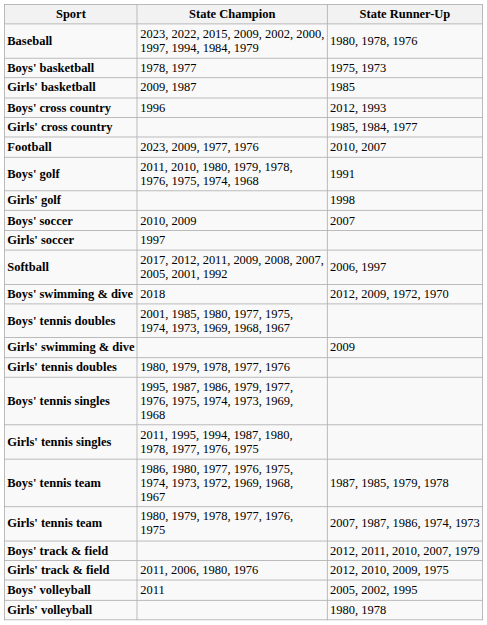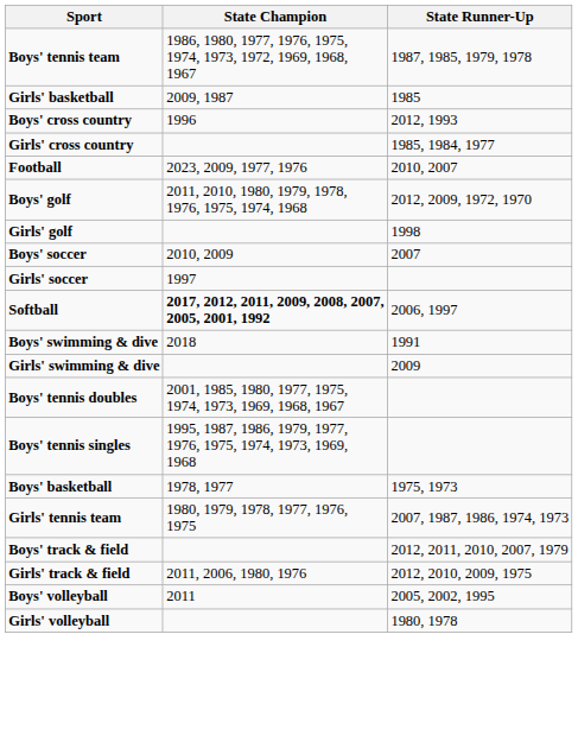 <table class="wikitable">
 <tr>
 <th>Sport</th>
 <th>State Champion</th>
 <th>State Runner-Up</th>
 </tr>
 <tr>
-<td><strong>Baseball</strong></td>
-<td>2023, 2022, 2015, 2009, 2002, 2000,<br>1997, 1994, 1984, 1979</td>
-<td>1980, 1978, 1976</td>
-</tr>
-<tr>
-<td><strong>Boys' basketball</strong></td>
-<td>1978, 1977</td>
-<td>1975, 1973</td>
+<td><strong>Boys' tennis team</strong></td>
+<td>1986, 1980, 1977, 1976, 1975, <br> 1974, 1973, 1972, 1969, 1968, <br> 1967</td>
+<td>1987, 1985, 1979, 1978</td>
 </tr>
 <tr>
 <td><strong>Girls' basketball</strong></td>
 <td>2009, 1987</td>
 <td>1985</td>
 </tr>
 <tr>
 <td><strong>Boys' cross country</strong></td>
 <td>1996</td>
 <td>2012, 1993</td>
 </tr>
 <tr>
 <td><strong>Girls' cross country</strong></td>
 <td></td>
 <td>1985, 1984, 1977</td>
 </tr>
 <tr>
 <td><strong>Football</strong></td>
 <td>2023, 2009, 1977, 1976</td>
 <td>2010, 2007</td>
 </tr>
 <tr>
 <td><strong>Boys' golf</strong></td>
 <td>2011, 2010, 1980, 1979, 1978, <br> 1976, 1975, 1974, 1968</td>
-<td>1991</td>
+<td>2012, 2009, 1972, 1970</td>
 </tr>
 <tr>
 <td><strong>Girls' golf</strong></td>
 <td></td>
 <td>1998</td>
 </tr>
 <tr>
 <td><strong>Boys' soccer</strong></td>
 <td>2010, 2009</td>
 <td>2007</td>
 </tr>
 <tr>
 <td><strong>Girls' soccer</strong></td>
 <td>1997</td>
 <td></td>
 </tr>
 <tr>
 <td><strong>Softball</strong></td>
-<td>2017, 2012, 2011, 2009, 2008, 2007, <br> 2005, 2001, 1992</td>
+<td><strong>2017, 2012, 2011, 2009, 2008, 2007, <br> 2005, 2001, 1992</strong></td>
 <td>2006, 1997</td>
 </tr>
 <tr>
 <td><strong>Boys' swimming & dive</strong></td>
 <td>2018</td>
-<td>2012, 2009, 1972, 1970</td>
-</tr>
-<tr>
-<td><strong>Boys' tennis doubles</strong></td>
-<td>2001, 1985, 1980, 1977, 1975, <br> 1974, 1973, 1969, 1968, 1967</td>
-<td></td>
+<td>1991</td>
 </tr>
 <tr>
 <td><strong>Girls' swimming & dive</strong></td>
 <td></td>
 <td>2009</td>
 </tr>
 <tr>
-<td><strong>Girls' tennis doubles</strong></td>
-<td>1980, 1979, 1978, 1977, 1976</td>
+<td><strong>Boys' tennis doubles</strong></td>
+<td>2001, 1985, 1980, 1977, 1975, <br> 1974, 1973, 1969, 1968, 1967</td>
 <td></td>
 </tr>
 <tr>
 <td><strong>Boys' tennis singles</strong></td>
 <td>1995, 1987, 1986, 1979, 1977, <br> 1976, 1975, 1974, 1973, 1969, <br> 1968</td>
 <td></td>
 </tr>
 <tr>
-<td><strong>Girls' tennis singles</strong></td>
-<td>2011, 1995, 1994, 1987, 1980, <br> 1978, 1977, 1976, 1975</td>
-<td></td>
-</tr>
-<tr>
-<td><strong>Boys' tennis team</strong></td>
-<td>1986, 1980, 1977, 1976, 1975, <br> 1974, 1973, 1972, 1969, 1968, <br> 1967</td>
-<td>1987, 1985, 1979, 1978</td>
+<td><strong>Boys' basketball</strong></td>
+<td>1978, 1977</td>
+<td>1975, 1973</td>
 </tr>
 <tr>
 <td><strong>Girls' tennis team</strong></td>
 <td>1980, 1979, 1978, 1977, 1976, <br> 1975</td>
 <td>2007, 1987, 1986, 1974, 1973</td>
 </tr>
 <tr>
 <td><strong>Boys' track & field</strong></td>
 <td></td>
 <td>2012, 2011, 2010, 2007, 1979</td>
 </tr>
 <tr>
 <td><strong>Girls' track & field</strong></td>
 <td>2011, 2006, 1980, 1976</td>
 <td>2012, 2010, 2009, 1975</td>
 </tr>
 <tr>
 <td><strong>Boys' volleyball</strong></td>
 <td>2011</td>
 <td>2005, 2002, 1995</td>
 </tr>
 <tr>
 <td><strong>Girls' volleyball</strong></td>
 <td></td>
 <td>1980, 1978</td>
 </tr>
 </table>
